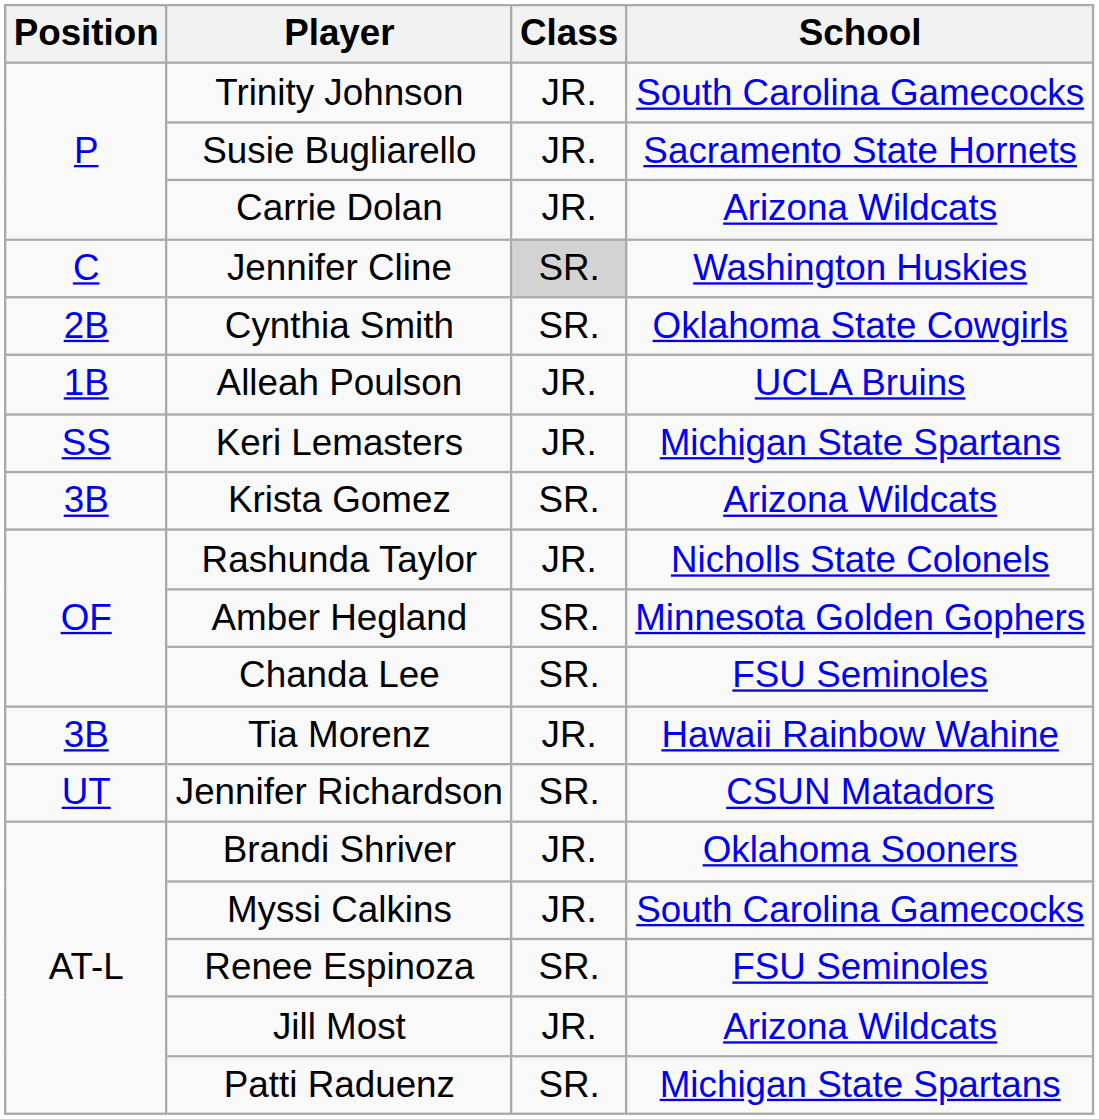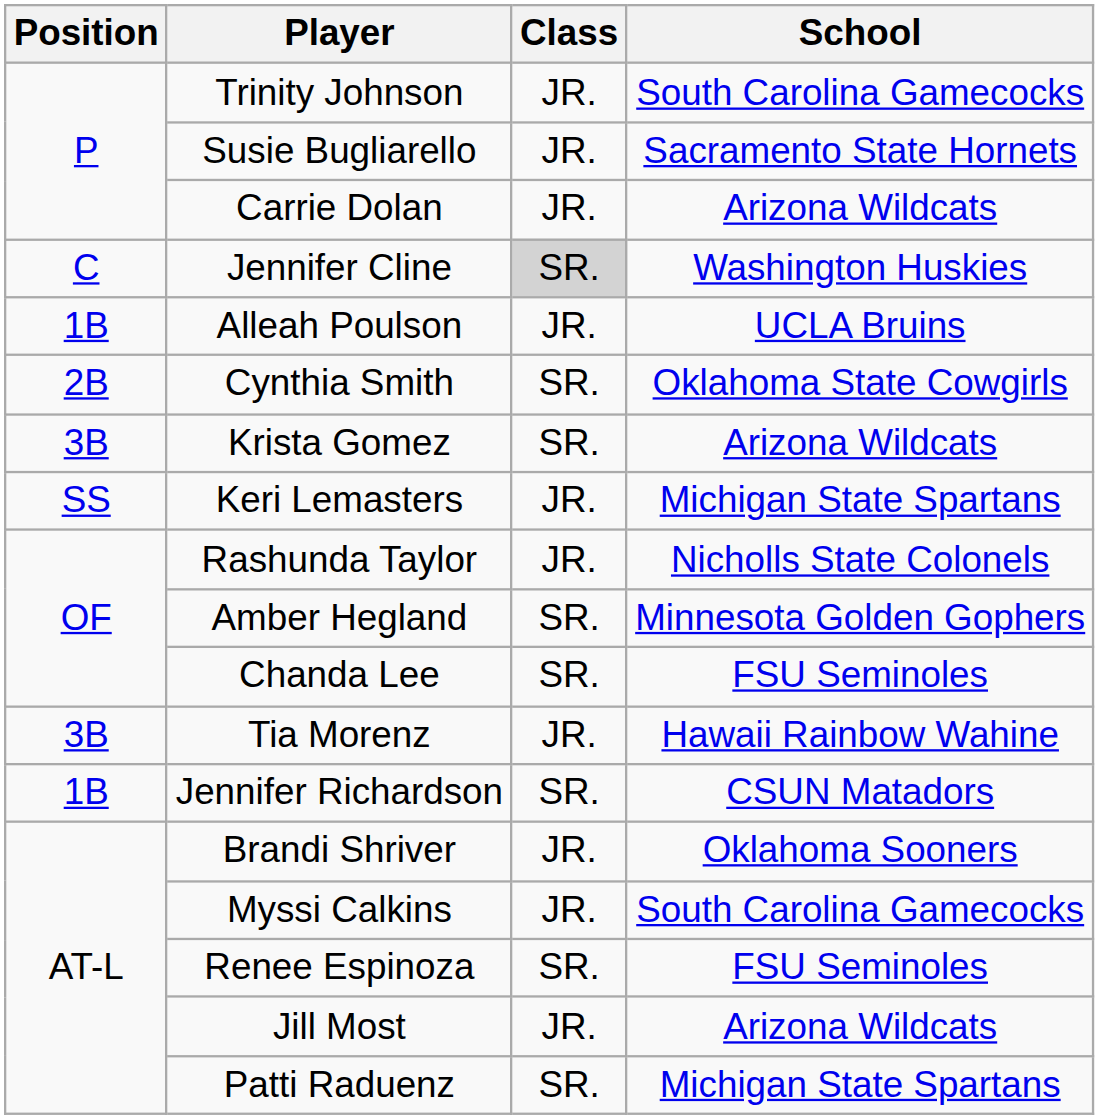 <table class="wikitable">
 <tr>
 <th>Position</th>
 <th>Player</th>
 <th>Class</th>
 <th>School</th>
 </tr>
 <tr align=center>
 <td rowspan=3><a href='#'>P</a></td>
 <td>Trinity Johnson</td>
 <td>JR.</td>
 <td><a href='#'>South Carolina Gamecocks</a></td>
 </tr>
 <tr align=center>
 <td>Susie Bugliarello</td>
 <td>JR.</td>
 <td><a href='#'>Sacramento State Hornets</a></td>
 </tr>
 <tr align=center>
 <td>Carrie Dolan</td>
 <td>JR.</td>
 <td><a href='#'>Arizona Wildcats</a></td>
 </tr>
 <tr align=center>
 <td rowspan=1><a href='#'>C</a></td>
 <td>Jennifer Cline</td>
 <td style="background: lightgrey;">SR.</td>
 <td><a href='#'>Washington Huskies</a></td>
 </tr>
 <tr align=center>
+<td rowspan=1><a href='#'>1B</a></td>
+<td>Alleah Poulson</td>
+<td>JR.</td>
+<td><a href='#'>UCLA Bruins</a></td>
+</tr>
+<tr align=center>
 <td rowspan=1><a href='#'>2B</a></td>
 <td>Cynthia Smith</td>
 <td>SR.</td>
 <td><a href='#'>Oklahoma State Cowgirls</a></td>
 </tr>
 <tr align=center>
-<td rowspan=1><a href='#'>1B</a></td>
-<td>Alleah Poulson</td>
-<td>JR.</td>
-<td><a href='#'>UCLA Bruins</a></td>
+<td rowspan=1><a href='#'>3B</a></td>
+<td>Krista Gomez</td>
+<td>SR.</td>
+<td><a href='#'>Arizona Wildcats</a></td>
 </tr>
 <tr align=center>
 <td rowspan=1><a href='#'>SS</a></td>
 <td>Keri Lemasters</td>
 <td>JR.</td>
 <td><a href='#'>Michigan State Spartans</a></td>
-</tr>
-<tr align=center>
-<td rowspan=1><a href='#'>3B</a></td>
-<td>Krista Gomez</td>
-<td>SR.</td>
-<td><a href='#'>Arizona Wildcats</a></td>
 </tr>
 <tr align=center>
 <td rowspan=3><a href='#'>OF</a></td>
 <td>Rashunda Taylor</td>
 <td>JR.</td>
 <td><a href='#'>Nicholls State Colonels</a></td>
 </tr>
 <tr align=center>
 <td>Amber Hegland</td>
 <td>SR.</td>
 <td><a href='#'>Minnesota Golden Gophers</a></td>
 </tr>
 <tr align=center>
 <td>Chanda Lee</td>
 <td>SR.</td>
 <td><a href='#'>FSU Seminoles</a></td>
 </tr>
 <tr align=center>
 <td rowspan=1><a href='#'>3B</a></td>
 <td>Tia Morenz</td>
 <td>JR.</td>
 <td><a href='#'>Hawaii Rainbow Wahine</a></td>
 </tr>
 <tr align=center>
-<td rowspan=1><a href='#'>UT</a></td>
+<td rowspan=1><a href='#'>1B</a></td>
 <td>Jennifer Richardson</td>
 <td>SR.</td>
 <td><a href='#'>CSUN Matadors</a></td>
 </tr>
 <tr align=center>
 <td rowspan=5>AT-L</td>
 <td>Brandi Shriver</td>
 <td>JR.</td>
 <td><a href='#'>Oklahoma Sooners</a></td>
 </tr>
 <tr align=center>
 <td>Myssi Calkins</td>
 <td>JR.</td>
 <td><a href='#'>South Carolina Gamecocks</a></td>
 </tr>
 <tr align=center>
 <td>Renee Espinoza</td>
 <td>SR.</td>
 <td><a href='#'>FSU Seminoles</a></td>
 </tr>
 <tr align=center>
 <td>Jill Most</td>
 <td>JR.</td>
 <td><a href='#'>Arizona Wildcats</a></td>
 </tr>
 <tr align=center>
 <td>Patti Raduenz</td>
 <td>SR.</td>
 <td><a href='#'>Michigan State Spartans</a></td>
 </tr>
 </table>
